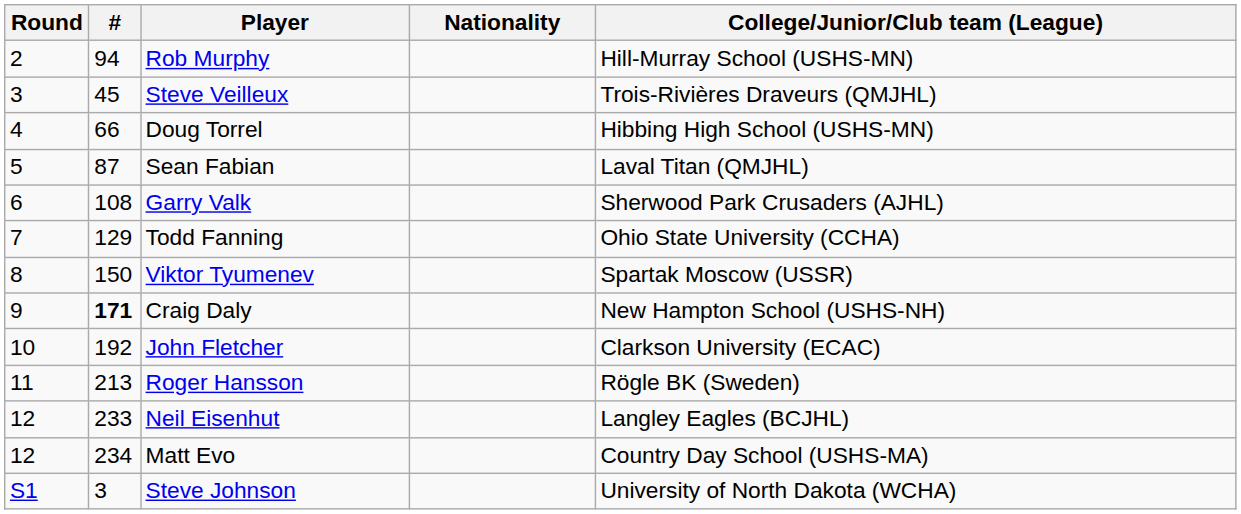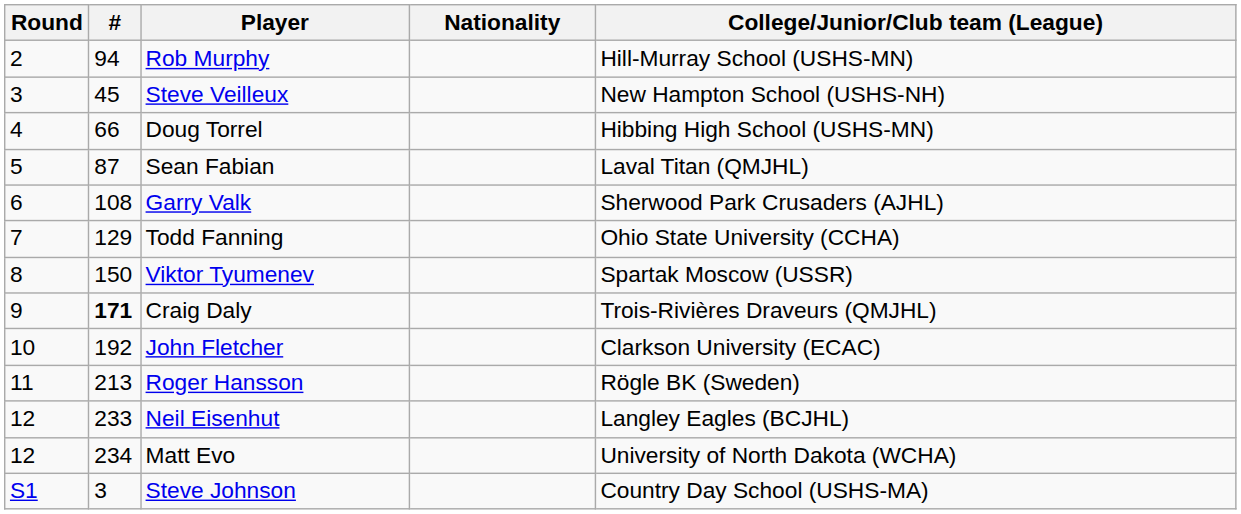 <table class="wikitable">
 <tr align="center">
 <th bgcolor="#DDDDFF" width="4.0%">Round</th>
 <th bgcolor="#DDDDFF" width="4.0%">#</th>
 <th bgcolor="#DDDDFF" width="21.0%">Player</th>
 <th bgcolor="#DDDDFF" width="14.5%">Nationality</th>
 <th bgcolor="#DDDDFF" width="50.0%">College/Junior/Club team (League)</th>
 </tr>
 <tr>
 <td>2</td>
 <td>94</td>
 <td><a href='#'>Rob Murphy</a></td>
 <td></td>
 <td>Hill-Murray School (USHS-MN)</td>
 </tr>
 <tr>
 <td>3</td>
 <td>45</td>
 <td><a href='#'>Steve Veilleux</a></td>
 <td></td>
-<td>Trois-Rivières Draveurs (QMJHL)</td>
+<td>New Hampton School (USHS-NH)</td>
 </tr>
 <tr>
 <td>4</td>
 <td>66</td>
 <td>Doug Torrel</td>
 <td></td>
 <td>Hibbing High School (USHS-MN)</td>
 </tr>
 <tr>
 <td>5</td>
 <td>87</td>
 <td>Sean Fabian</td>
 <td></td>
 <td>Laval Titan (QMJHL)</td>
 </tr>
 <tr>
 <td>6</td>
 <td>108</td>
 <td><a href='#'>Garry Valk</a></td>
 <td></td>
 <td>Sherwood Park Crusaders (AJHL)</td>
 </tr>
 <tr>
 <td>7</td>
 <td>129</td>
 <td>Todd Fanning</td>
 <td></td>
 <td>Ohio State University (CCHA)</td>
 </tr>
 <tr>
 <td>8</td>
 <td>150</td>
 <td><a href='#'>Viktor Tyumenev</a></td>
 <td></td>
 <td>Spartak Moscow (USSR)</td>
 </tr>
 <tr>
 <td>9</td>
 <td><strong>171</strong></td>
 <td>Craig Daly</td>
 <td></td>
-<td>New Hampton School (USHS-NH)</td>
+<td>Trois-Rivières Draveurs (QMJHL)</td>
 </tr>
 <tr>
 <td>10</td>
 <td>192</td>
 <td><a href='#'>John Fletcher</a></td>
 <td></td>
 <td>Clarkson University (ECAC)</td>
 </tr>
 <tr>
 <td>11</td>
 <td>213</td>
 <td><a href='#'>Roger Hansson</a></td>
 <td></td>
 <td>Rögle BK (Sweden)</td>
 </tr>
 <tr>
 <td>12</td>
 <td>233</td>
 <td><a href='#'>Neil Eisenhut</a></td>
 <td></td>
 <td>Langley Eagles (BCJHL)</td>
 </tr>
 <tr>
 <td>12</td>
 <td>234</td>
 <td>Matt Evo</td>
 <td></td>
-<td>Country Day School (USHS-MA)</td>
+<td>University of North Dakota (WCHA)</td>
 </tr>
 <tr>
 <td><a href='#'>S1</a></td>
 <td>3</td>
 <td><a href='#'>Steve Johnson</a></td>
 <td></td>
-<td>University of North Dakota (WCHA)</td>
+<td>Country Day School (USHS-MA)</td>
 </tr>
 </table>
